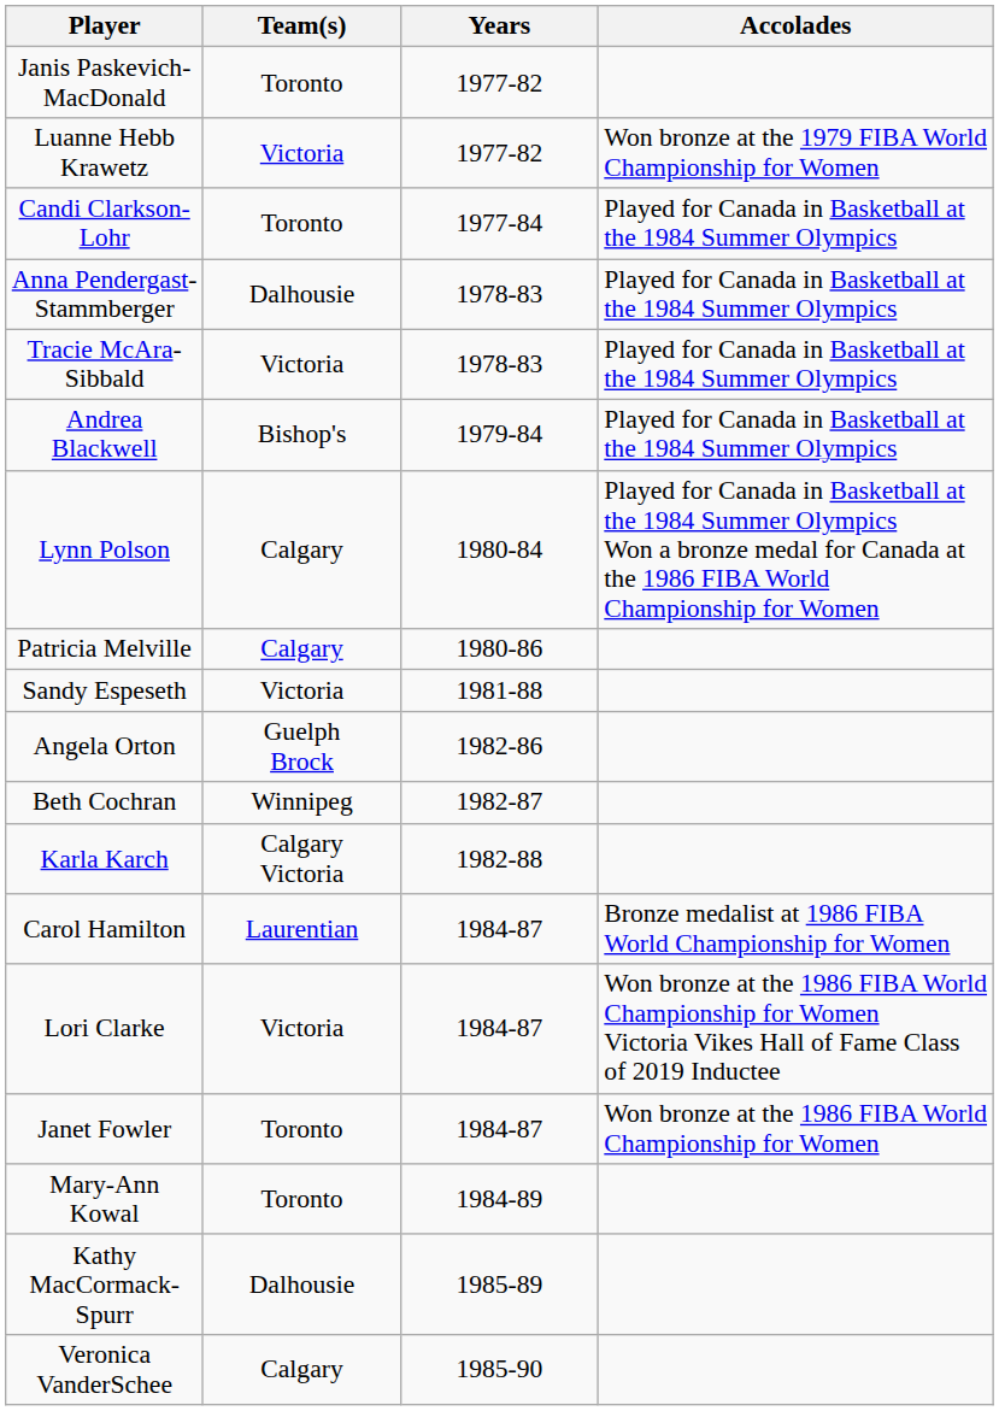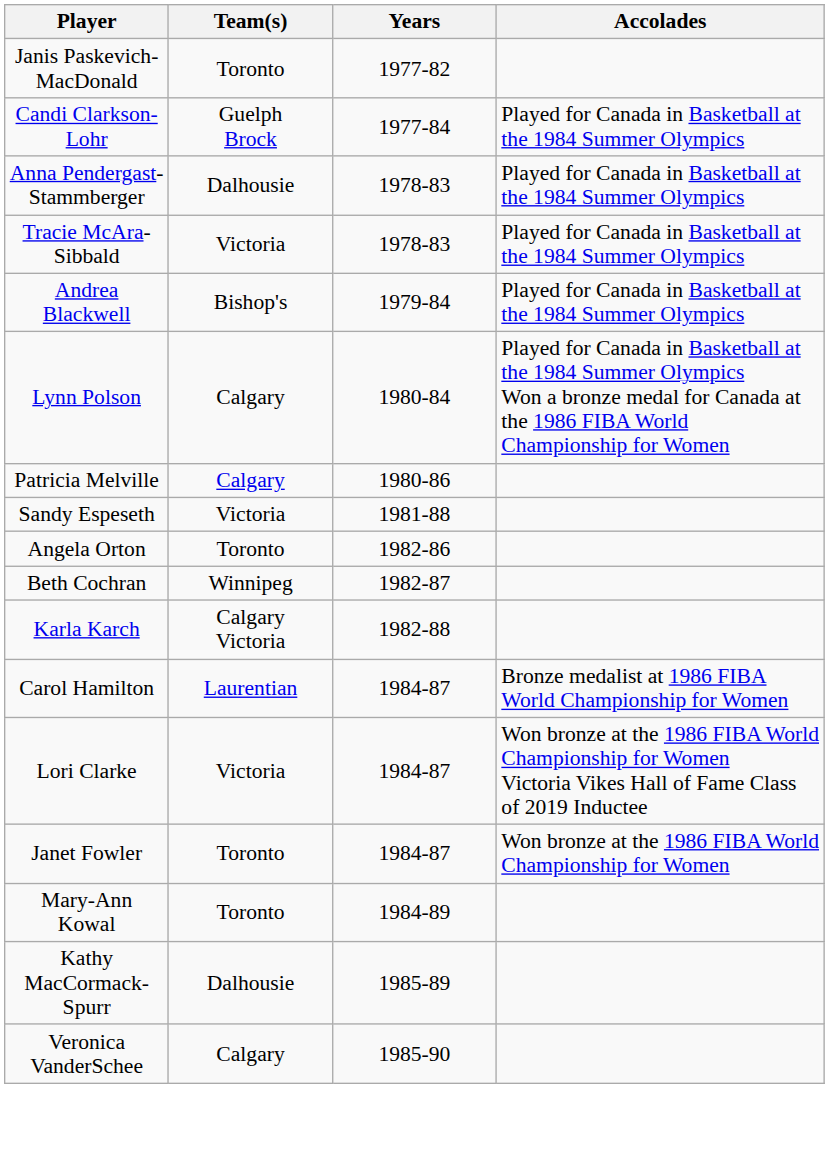 <table class="wikitable" style="text-align:center">
 <tr>
 <th>Player</th>
 <th style="width: 20%;">Team(s)</th>
 <th style="width: 20%;">Years</th>
 <th style="width: 40%;">Accolades</th>
 </tr>
 <tr>
 <td>Janis Paskevich-MacDonald</td>
 <td>Toronto</td>
 <td>1977-82</td>
 <td style="text-align:left;"></td>
 </tr>
 <tr>
-<td>Luanne Hebb Krawetz</td>
-<td><a href='#'>Victoria</a></td>
-<td>1977-82</td>
-<td style="text-align:left;">Won bronze at the <a href='#'>1979 FIBA World Championship for Women</a></td>
-</tr>
-<tr>
 <td><a href='#'>Candi Clarkson-Lohr</a></td>
-<td>Toronto</td>
+<td>Guelph<br> <a href='#'>Brock</a></td>
 <td>1977-84</td>
 <td style="text-align:left;">Played for Canada in <a href='#'>Basketball at the 1984 Summer Olympics</a></td>
 </tr>
 <tr>
 <td><a href='#'>Anna Pendergast</a>-Stammberger</td>
 <td>Dalhousie</td>
 <td>1978-83</td>
 <td style="text-align:left;">Played for Canada in <a href='#'>Basketball at the 1984 Summer Olympics</a></td>
 </tr>
 <tr>
 <td><a href='#'>Tracie McAra</a>-Sibbald</td>
 <td>Victoria</td>
 <td>1978-83</td>
 <td style="text-align:left;">Played for Canada in <a href='#'>Basketball at the 1984 Summer Olympics</a></td>
 </tr>
 <tr>
 <td><a href='#'>Andrea Blackwell</a></td>
 <td>Bishop's</td>
 <td>1979-84</td>
 <td style="text-align:left;">Played for Canada in <a href='#'>Basketball at the 1984 Summer Olympics</a></td>
 </tr>
 <tr>
 <td><a href='#'>Lynn Polson</a></td>
 <td>Calgary</td>
 <td>1980-84</td>
 <td style="text-align:left;">Played for Canada in <a href='#'>Basketball at the 1984 Summer Olympics</a><br>Won a bronze medal for Canada at the <a href='#'>1986 FIBA World Championship for Women</a></td>
 </tr>
 <tr>
 <td>Patricia Melville</td>
 <td><a href='#'>Calgary</a></td>
 <td>1980-86</td>
 <td style="text-align:left;"></td>
 </tr>
 <tr>
 <td>Sandy Espeseth</td>
 <td>Victoria</td>
 <td>1981-88</td>
 <td style="text-align:left;"></td>
 </tr>
 <tr>
 <td>Angela Orton</td>
-<td>Guelph<br> <a href='#'>Brock</a></td>
+<td>Toronto</td>
 <td>1982-86</td>
 <td style="text-align:left;"></td>
 </tr>
 <tr>
 <td>Beth Cochran</td>
 <td>Winnipeg</td>
 <td>1982-87</td>
 <td style="text-align:left;"></td>
 </tr>
 <tr>
 <td><a href='#'>Karla Karch</a></td>
 <td>Calgary<br>Victoria</td>
 <td>1982-88</td>
 <td style="text-align:left;"></td>
 </tr>
 <tr>
 <td>Carol Hamilton</td>
 <td><a href='#'>Laurentian</a></td>
 <td>1984-87</td>
 <td style="text-align:left;">Bronze medalist at <a href='#'>1986 FIBA World Championship for Women</a></td>
 </tr>
 <tr>
 <td>Lori Clarke</td>
 <td>Victoria</td>
 <td>1984-87</td>
 <td style="text-align:left;">Won bronze at the <a href='#'>1986 FIBA World Championship for Women</a><br>Victoria Vikes Hall of Fame Class of 2019 Inductee</td>
 </tr>
 <tr>
 <td>Janet Fowler</td>
 <td>Toronto</td>
 <td>1984-87</td>
 <td style="text-align:left;">Won bronze at the <a href='#'>1986 FIBA World Championship for Women</a></td>
 </tr>
 <tr>
 <td>Mary-Ann Kowal</td>
 <td>Toronto</td>
 <td>1984-89</td>
 <td style="text-align:left;"></td>
 </tr>
 <tr>
 <td>Kathy MacCormack-Spurr</td>
 <td>Dalhousie</td>
 <td>1985-89</td>
 <td style="text-align:left;"></td>
 </tr>
 <tr>
 <td>Veronica VanderSchee</td>
 <td>Calgary</td>
 <td>1985-90</td>
 <td style="text-align:left;"></td>
 </tr>
 </table>
